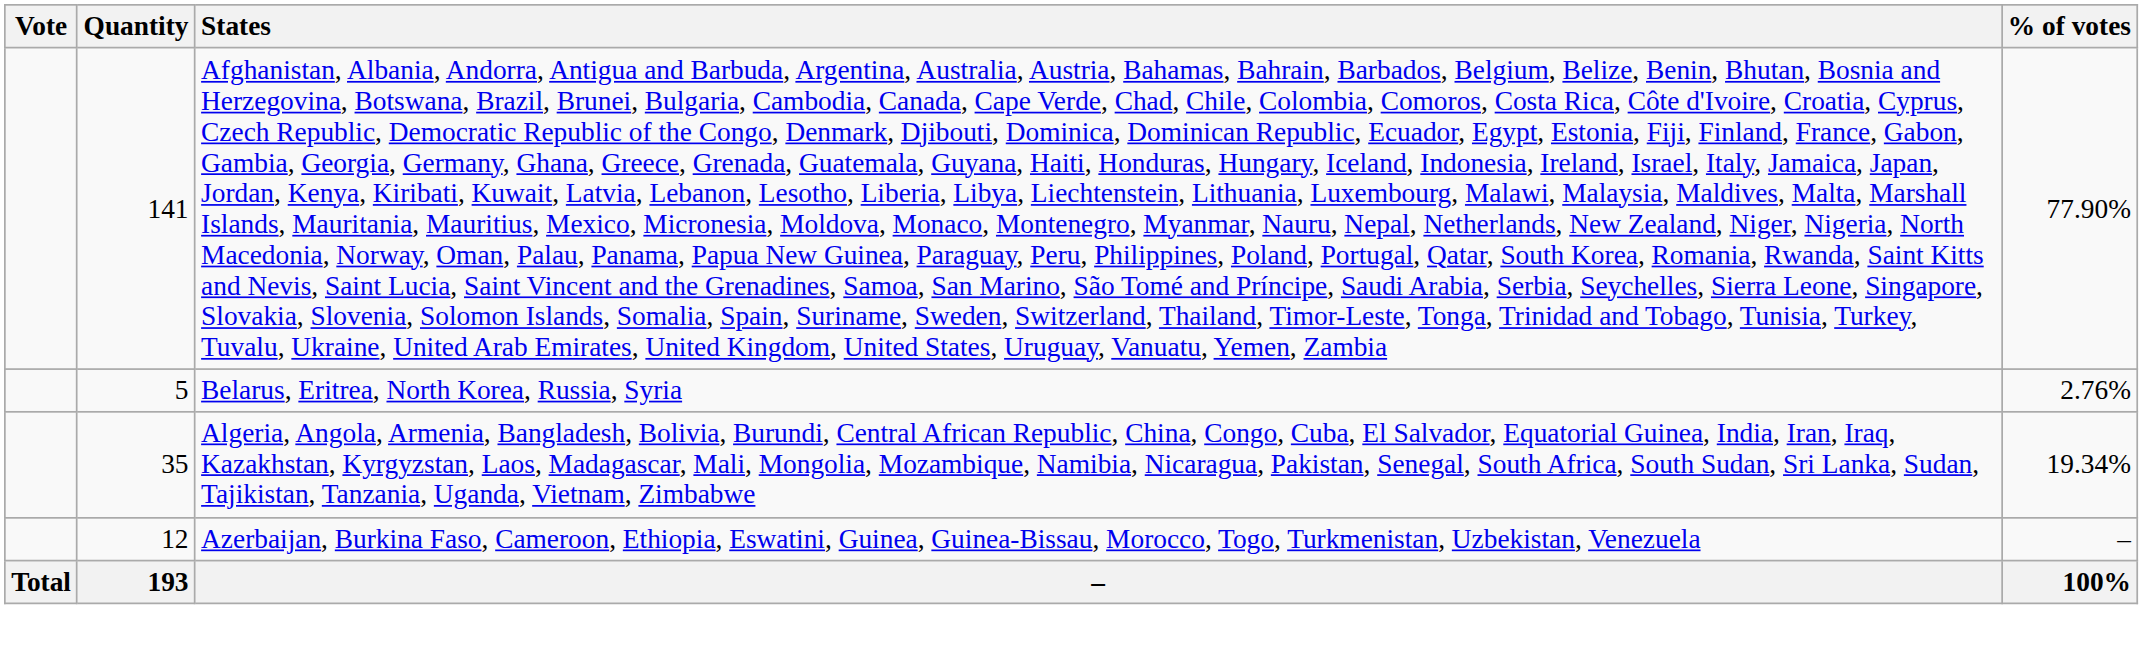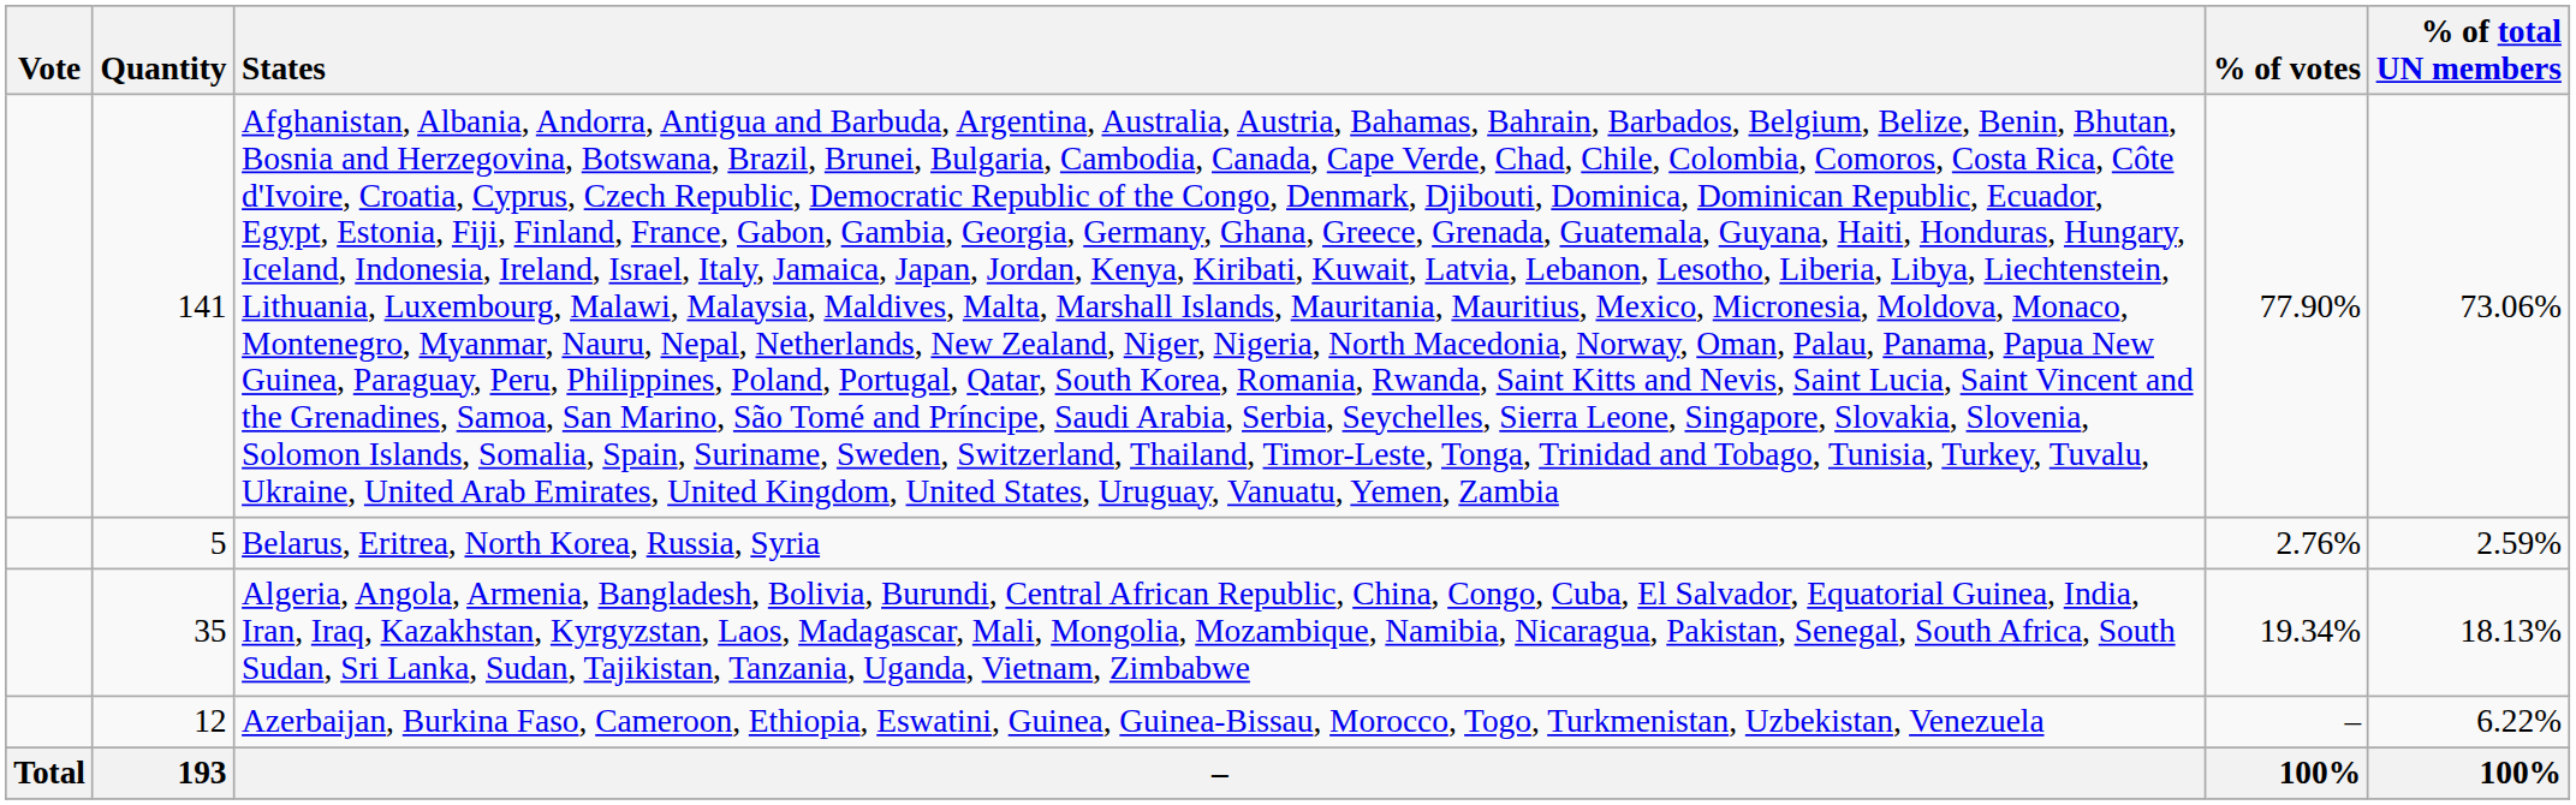 <table class="wikitable sortable">
 <tr>
 <th style="vertical-align: bottom">Vote</th>
 <th style="text-align: right; vertical-align: bottom;">Quantity</th>
 <th style="text-align: left; vertical-align: bottom">States</th>
 <th style="text-align: right; vertical-align: bottom; white-space: nowrap">% of votes</th>
+<th style="text-align: right; vertical-align: bottom; white-space: nowrap">% of <a href='#'>total</a><br><a href='#'>UN members</a></th>
 </tr>
 <tr>
 <td></td>
 <td style="text-align: right">141</td>
 <td><a href='#'>Afghanistan</a>, <a href='#'>Albania</a>, <a href='#'>Andorra</a>, <a href='#'>Antigua and Barbuda</a>, <a href='#'>Argentina</a>, <a href='#'>Australia</a>, <a href='#'>Austria</a>, <a href='#'>Bahamas</a>, <a href='#'>Bahrain</a>, <a href='#'>Barbados</a>, <a href='#'>Belgium</a>, <a href='#'>Belize</a>, <a href='#'>Benin</a>, <a href='#'>Bhutan</a>, <a href='#'>Bosnia and Herzegovina</a>, <a href='#'>Botswana</a>, <a href='#'>Brazil</a>, <a href='#'>Brunei</a>, <a href='#'>Bulgaria</a>, <a href='#'>Cambodia</a>, <a href='#'>Canada</a>, <a href='#'>Cape Verde</a>, <a href='#'>Chad</a>, <a href='#'>Chile</a>, <a href='#'>Colombia</a>, <a href='#'>Comoros</a>, <a href='#'>Costa Rica</a>, <a href='#'>Côte d'Ivoire</a>, <a href='#'>Croatia</a>, <a href='#'>Cyprus</a>, <a href='#'>Czech Republic</a>, <a href='#'>Democratic Republic of the Congo</a>, <a href='#'>Denmark</a>, <a href='#'>Djibouti</a>, <a href='#'>Dominica</a>, <a href='#'>Dominican Republic</a>, <a href='#'>Ecuador</a>, <a href='#'>Egypt</a>, <a href='#'>Estonia</a>, <a href='#'>Fiji</a>, <a href='#'>Finland</a>, <a href='#'>France</a>, <a href='#'>Gabon</a>, <a href='#'>Gambia</a>, <a href='#'>Georgia</a>, <a href='#'>Germany</a>, <a href='#'>Ghana</a>, <a href='#'>Greece</a>, <a href='#'>Grenada</a>, <a href='#'>Guatemala</a>, <a href='#'>Guyana</a>, <a href='#'>Haiti</a>, <a href='#'>Honduras</a>, <a href='#'>Hungary</a>, <a href='#'>Iceland</a>, <a href='#'>Indonesia</a>, <a href='#'>Ireland</a>, <a href='#'>Israel</a>, <a href='#'>Italy</a>, <a href='#'>Jamaica</a>, <a href='#'>Japan</a>, <a href='#'>Jordan</a>, <a href='#'>Kenya</a>, <a href='#'>Kiribati</a>, <a href='#'>Kuwait</a>, <a href='#'>Latvia</a>, <a href='#'>Lebanon</a>, <a href='#'>Lesotho</a>, <a href='#'>Liberia</a>, <a href='#'>Libya</a>, <a href='#'>Liechtenstein</a>, <a href='#'>Lithuania</a>, <a href='#'>Luxembourg</a>, <a href='#'>Malawi</a>, <a href='#'>Malaysia</a>, <a href='#'>Maldives</a>, <a href='#'>Malta</a>, <a href='#'>Marshall Islands</a>, <a href='#'>Mauritania</a>, <a href='#'>Mauritius</a>, <a href='#'>Mexico</a>, <a href='#'>Micronesia</a>, <a href='#'>Moldova</a>, <a href='#'>Monaco</a>, <a href='#'>Montenegro</a>, <a href='#'>Myanmar</a>, <a href='#'>Nauru</a>, <a href='#'>Nepal</a>, <a href='#'>Netherlands</a>, <a href='#'>New Zealand</a>, <a href='#'>Niger</a>, <a href='#'>Nigeria</a>, <a href='#'>North Macedonia</a>, <a href='#'>Norway</a>, <a href='#'>Oman</a>, <a href='#'>Palau</a>, <a href='#'>Panama</a>, <a href='#'>Papua New Guinea</a>, <a href='#'>Paraguay</a>, <a href='#'>Peru</a>, <a href='#'>Philippines</a>, <a href='#'>Poland</a>, <a href='#'>Portugal</a>, <a href='#'>Qatar</a>, <a href='#'>South Korea</a>, <a href='#'>Romania</a>, <a href='#'>Rwanda</a>, <a href='#'>Saint Kitts and Nevis</a>, <a href='#'>Saint Lucia</a>, <a href='#'>Saint Vincent and the Grenadines</a>, <a href='#'>Samoa</a>, <a href='#'>San Marino</a>, <a href='#'>São Tomé and Príncipe</a>, <a href='#'>Saudi Arabia</a>, <a href='#'>Serbia</a>, <a href='#'>Seychelles</a>, <a href='#'>Sierra Leone</a>, <a href='#'>Singapore</a>, <a href='#'>Slovakia</a>, <a href='#'>Slovenia</a>, <a href='#'>Solomon Islands</a>, <a href='#'>Somalia</a>, <a href='#'>Spain</a>, <a href='#'>Suriname</a>, <a href='#'>Sweden</a>, <a href='#'>Switzerland</a>, <a href='#'>Thailand</a>, <a href='#'>Timor-Leste</a>, <a href='#'>Tonga</a>, <a href='#'>Trinidad and Tobago</a>, <a href='#'>Tunisia</a>, <a href='#'>Turkey</a>, <a href='#'>Tuvalu</a>, <a href='#'>Ukraine</a>, <a href='#'>United Arab Emirates</a>, <a href='#'>United Kingdom</a>, <a href='#'>United States</a>, <a href='#'>Uruguay</a>, <a href='#'>Vanuatu</a>, <a href='#'>Yemen</a>, <a href='#'>Zambia</a></td>
 <td style="text-align: right">77.90%</td>
+<td style="text-align: right">73.06%</td>
 </tr>
 <tr>
 <td></td>
 <td style="text-align: right">5</td>
 <td><a href='#'>Belarus</a>, <a href='#'>Eritrea</a>, <a href='#'>North Korea</a>, <a href='#'>Russia</a>, <a href='#'>Syria</a></td>
 <td style="text-align: right">2.76%</td>
+<td style="text-align: right">2.59%</td>
 </tr>
 <tr>
 <td></td>
 <td style="text-align: right">35</td>
 <td><a href='#'>Algeria</a>, <a href='#'>Angola</a>, <a href='#'>Armenia</a>, <a href='#'>Bangladesh</a>, <a href='#'>Bolivia</a>, <a href='#'>Burundi</a>, <a href='#'>Central African Republic</a>, <a href='#'>China</a>, <a href='#'>Congo</a>, <a href='#'>Cuba</a>, <a href='#'>El Salvador</a>, <a href='#'>Equatorial Guinea</a>, <a href='#'>India</a>, <a href='#'>Iran</a>, <a href='#'>Iraq</a>, <a href='#'>Kazakhstan</a>, <a href='#'>Kyrgyzstan</a>, <a href='#'>Laos</a>, <a href='#'>Madagascar</a>, <a href='#'>Mali</a>, <a href='#'>Mongolia</a>, <a href='#'>Mozambique</a>, <a href='#'>Namibia</a>, <a href='#'>Nicaragua</a>, <a href='#'>Pakistan</a>, <a href='#'>Senegal</a>, <a href='#'>South Africa</a>, <a href='#'>South Sudan</a>, <a href='#'>Sri Lanka</a>, <a href='#'>Sudan</a>, <a href='#'>Tajikistan</a>, <a href='#'>Tanzania</a>, <a href='#'>Uganda</a>, <a href='#'>Vietnam</a>, <a href='#'>Zimbabwe</a></td>
 <td style="text-align: right">19.34%</td>
+<td style="text-align: right">18.13%</td>
 </tr>
 <tr>
 <td></td>
 <td style="text-align: right">12</td>
 <td><a href='#'>Azerbaijan</a>, <a href='#'>Burkina Faso</a>, <a href='#'>Cameroon</a>, <a href='#'>Ethiopia</a>, <a href='#'>Eswatini</a>, <a href='#'>Guinea</a>, <a href='#'>Guinea-Bissau</a>, <a href='#'>Morocco</a>, <a href='#'>Togo</a>, <a href='#'>Turkmenistan</a>, <a href='#'>Uzbekistan</a>, <a href='#'>Venezuela</a></td>
 <td style="text-align: right">–</td>
+<td style="text-align: right">6.22%</td>
 </tr>
 <tr>
 <th style="text-align: left">Total</th>
 <th style="text-align: right">193</th>
 <th>–</th>
 <th style="text-align: right">100%</th>
+<th style="text-align: right">100%</th>
 </tr>
 </table>
